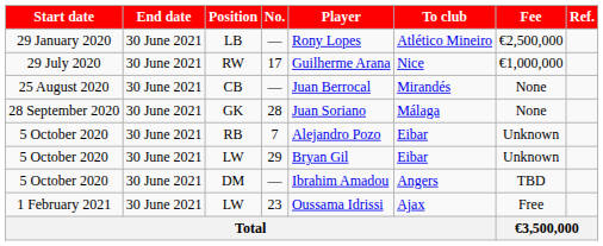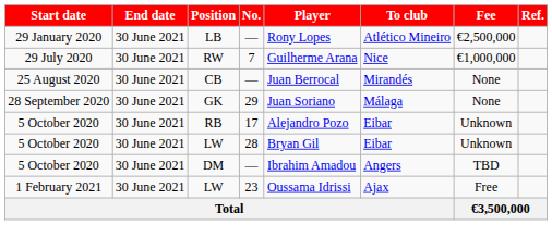 <table class="wikitable sortable" style="text-align:center; font-size:90%; ">
 <tr>
 <th style="background:#FF0000; color:white;">Start date</th>
 <th style="background:#FF0000; color:white;">End date</th>
 <th style="background:#FF0000; color:white;">Position</th>
 <th style="background:#FF0000; color:white;">No.</th>
 <th style="background:#FF0000; color:white;">Player</th>
 <th style="background:#FF0000; color:white;">To club</th>
 <th style="background:#FF0000; color:white;">Fee</th>
 <th style="background:#FF0000; color:white;">Ref.</th>
 </tr>
 <tr>
 <td>29 January 2020</td>
 <td>30 June 2021</td>
 <td style="text-align:center;">LB</td>
 <td style="text-align:center;">—</td>
 <td style="text-align:left;"> <a href='#'>Rony Lopes</a></td>
 <td style="text-align:left;"> <a href='#'>Atlético Mineiro</a></td>
 <td>€2,500,000</td>
 <td></td>
 </tr>
 <tr>
 <td>29 July 2020</td>
 <td>30 June 2021</td>
 <td style="text-align:center;">RW</td>
-<td style="text-align:center;">17</td>
+<td style="text-align:center;">7</td>
 <td style="text-align:left;"> <a href='#'>Guilherme Arana</a></td>
 <td style="text-align:left;"> <a href='#'>Nice</a></td>
 <td>€1,000,000</td>
 <td></td>
 </tr>
 <tr>
 <td>25 August 2020</td>
 <td>30 June 2021</td>
 <td style="text-align:center;">CB</td>
 <td style="text-align:center;">—</td>
 <td style="text-align:left;"> <a href='#'>Juan Berrocal</a></td>
 <td style="text-align:left;"> <a href='#'>Mirandés</a></td>
 <td>None</td>
 <td></td>
 </tr>
 <tr>
 <td>28 September 2020</td>
 <td>30 June 2021</td>
 <td style="text-align:center;">GK</td>
-<td style="text-align:center;">28</td>
+<td style="text-align:center;">29</td>
 <td style="text-align:left;"> <a href='#'>Juan Soriano</a></td>
 <td style="text-align:left;"> <a href='#'>Málaga</a></td>
 <td>None</td>
 <td></td>
 </tr>
 <tr>
 <td>5 October 2020</td>
 <td>30 June 2021</td>
 <td style="text-align:center;">RB</td>
-<td style="text-align:center;">7</td>
+<td style="text-align:center;">17</td>
 <td style="text-align:left;"> <a href='#'>Alejandro Pozo</a></td>
 <td style="text-align:left;"> <a href='#'>Eibar</a></td>
 <td>Unknown</td>
 <td></td>
 </tr>
 <tr>
 <td>5 October 2020</td>
 <td>30 June 2021</td>
 <td style="text-align:center;">LW</td>
-<td style="text-align:center;">29</td>
+<td style="text-align:center;">28</td>
 <td style="text-align:left;"> <a href='#'>Bryan Gil</a></td>
 <td style="text-align:left;"> <a href='#'>Eibar</a></td>
 <td>Unknown</td>
 <td></td>
 </tr>
 <tr>
 <td>5 October 2020</td>
 <td>30 June 2021</td>
 <td style="text-align:center;">DM</td>
 <td style="text-align:center;">—</td>
 <td style="text-align:left;"> <a href='#'>Ibrahim Amadou</a></td>
 <td style="text-align:left;"> <a href='#'>Angers</a></td>
 <td>TBD</td>
 <td></td>
 </tr>
 <tr>
 <td>1 February 2021</td>
 <td>30 June 2021</td>
 <td style="text-align:center;">LW</td>
 <td style="text-align:center;">23</td>
 <td style="text-align:left;"> <a href='#'>Oussama Idrissi</a></td>
 <td style="text-align:left;"> <a href='#'>Ajax</a></td>
 <td>Free</td>
 <td></td>
 </tr>
 <tr>
 <th colspan="6">Total</th>
 <th colspan="2">€3,500,000</th>
 </tr>
 </table>
